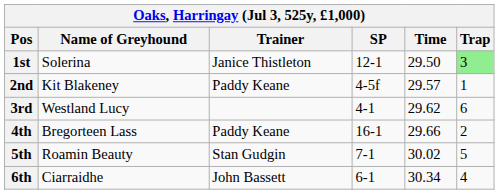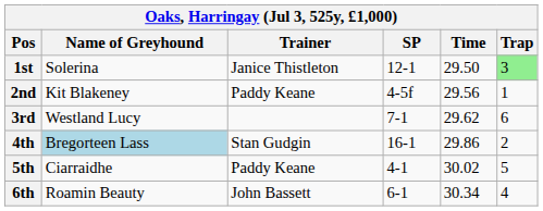 <table class="wikitable">
 <tr>
 <th colspan="6"><a href='#'>Oaks</a>, <a href='#'>Harringay</a> (Jul 3, 525y, £1,000)</th>
 </tr>
 <tr>
 <th width=30>Pos</th>
 <th width=180>Name of Greyhound</th>
 <th width=150>Trainer</th>
 <th width=50>SP</th>
 <th width=50>Time</th>
 <th width=30>Trap</th>
 </tr>
 <tr>
 <th>1st</th>
 <td>Solerina</td>
 <td>Janice Thistleton</td>
 <td>12-1</td>
 <td>29.50</td>
 <td style="background: lightgreen;">3</td>
 </tr>
 <tr>
 <th>2nd</th>
 <td>Kit Blakeney</td>
 <td>Paddy Keane</td>
 <td>4-5f</td>
-<td>29.57</td>
+<td>29.56</td>
 <td>1</td>
 </tr>
 <tr>
 <th>3rd</th>
 <td>Westland Lucy</td>
 <td></td>
-<td>4-1</td>
+<td>7-1</td>
 <td>29.62</td>
 <td>6</td>
 </tr>
 <tr>
 <th>4th</th>
-<td>Bregorteen Lass</td>
-<td>Paddy Keane</td>
+<td style="background: lightblue;">Bregorteen Lass</td>
+<td>Stan Gudgin</td>
 <td>16-1</td>
-<td>29.66</td>
+<td>29.86</td>
 <td>2</td>
 </tr>
 <tr>
 <th>5th</th>
-<td>Roamin Beauty</td>
-<td>Stan Gudgin</td>
-<td>7-1</td>
+<td>Ciarraidhe</td>
+<td>Paddy Keane</td>
+<td>4-1</td>
 <td>30.02</td>
 <td>5</td>
 </tr>
 <tr>
 <th>6th</th>
-<td>Ciarraidhe</td>
+<td>Roamin Beauty</td>
 <td>John Bassett</td>
 <td>6-1</td>
 <td>30.34</td>
 <td>4</td>
 </tr>
 </table>
